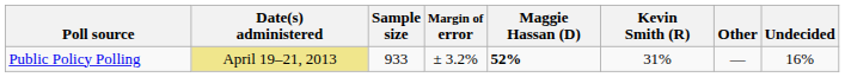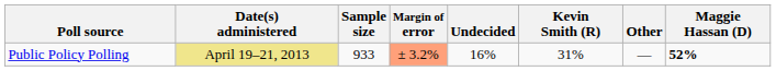 <table class="wikitable">
 <tr valign= bottom>
 <th style="width:185px;">Poll source</th>
 <th style="width:175px;">Date(s)<br>administered</th>
 <th class=small>Sample<br>size</th>
 <th><small>Margin of</small><br>error</th>
-<th style="width:110px;">Maggie<br>Hassan (D)</th>
+<th>Undecided</th>
 <th style="width:110px;">Kevin<br>Smith (R)</th>
 <th>Other</th>
-<th>Undecided</th>
+<th style="width:110px;">Maggie<br>Hassan (D)</th>
 </tr>
 <tr>
 <td><a href='#'>Public Policy Polling</a></td>
 <td align=center style="background: khaki;">April 19–21, 2013</td>
 <td align=center>933</td>
-<td align=center>± 3.2%</td>
-<td><strong>52%</strong></td>
+<td align=center style="background: lightsalmon;">± 3.2%</td>
+<td align=center>16%</td>
 <td align=center>31%</td>
 <td align=center>—</td>
-<td align=center>16%</td>
+<td><strong>52%</strong></td>
 </tr>
 </table>
